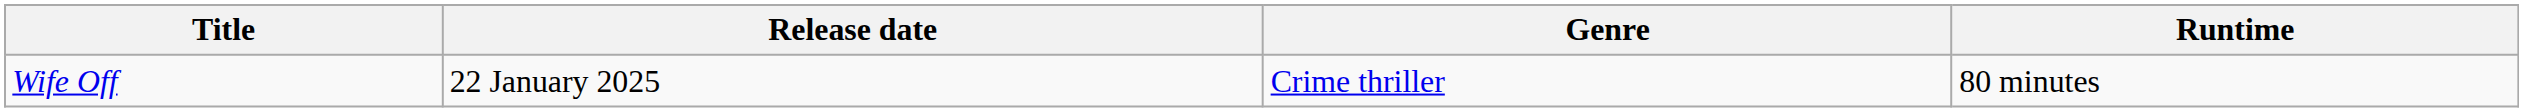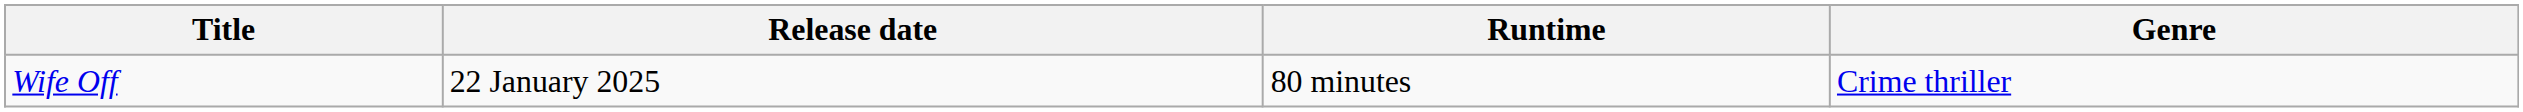 <table class="wikitable sortable" style="width:100%;">
 <tr>
 <th>Title</th>
 <th>Release date</th>
+<th>Runtime</th>
 <th>Genre</th>
-<th>Runtime</th>
 </tr>
 <tr>
 <td><em><a href='#'>Wife Off</a></em></td>
 <td>22 January 2025</td>
+<td>80 minutes</td>
 <td><a href='#'>Crime thriller</a></td>
-<td>80 minutes</td>
 </tr>
 </table>
